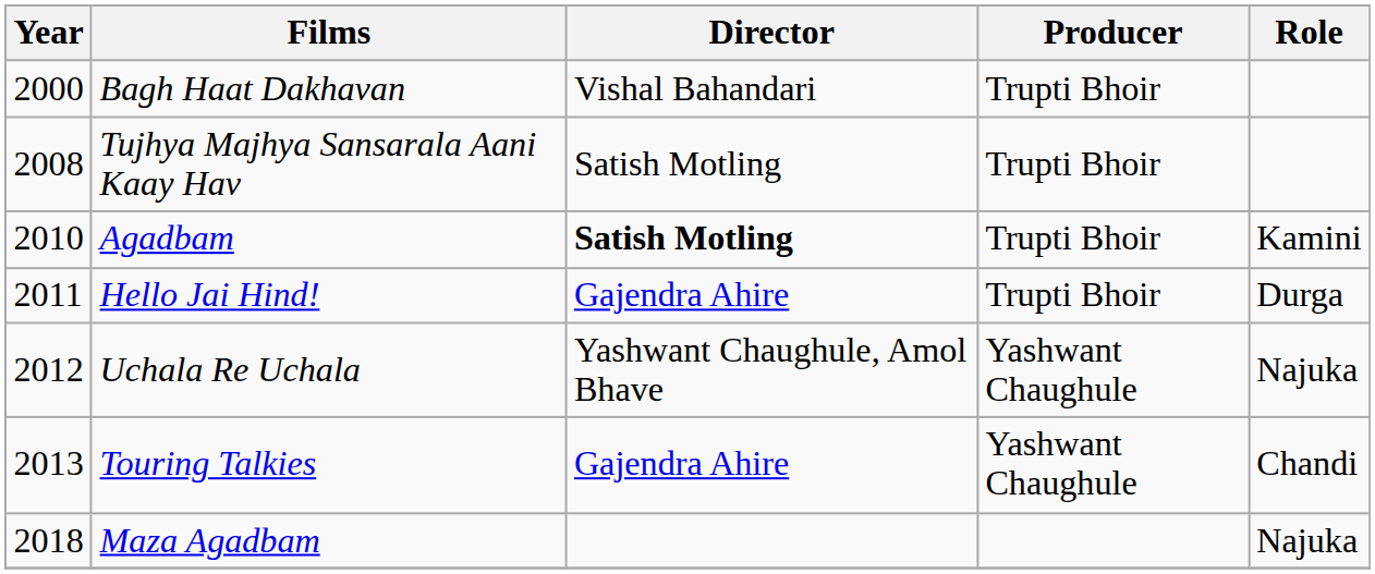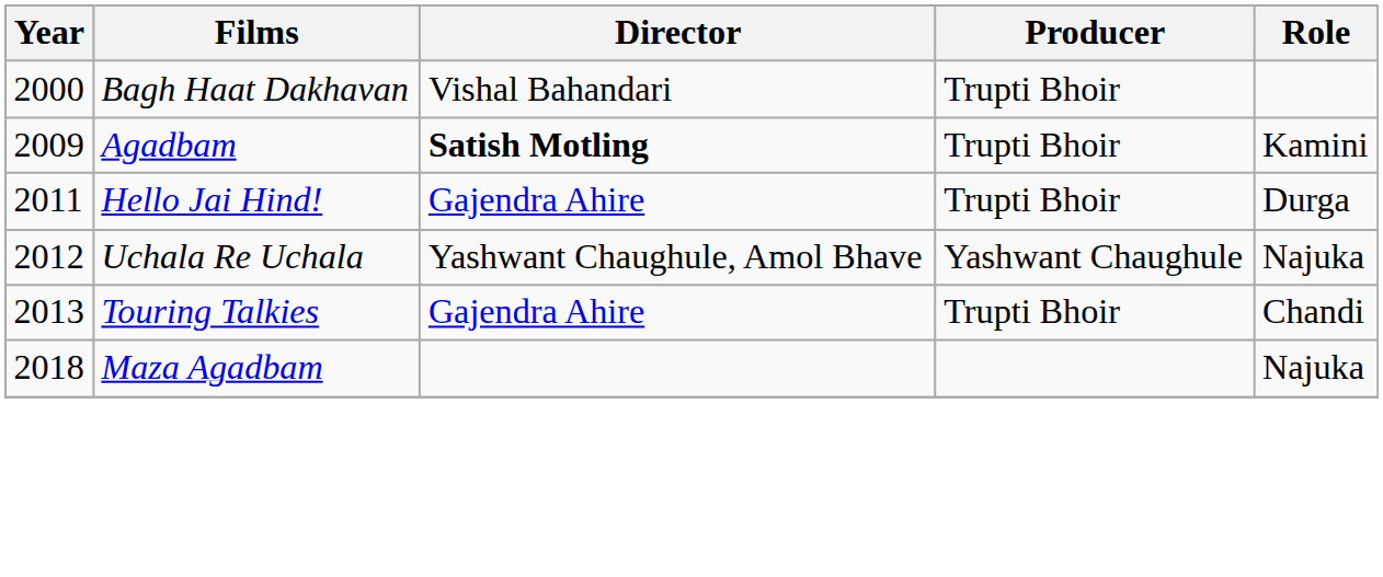 <table class="wikitable sortable" width="100%">
 <tr>
 <th>Year</th>
 <th class="unsortable">Films</th>
 <th>Director</th>
 <th>Producer</th>
 <th>Role</th>
 </tr>
 <tr>
 <td>2000</td>
 <td><em>Bagh Haat Dakhavan</em></td>
 <td>Vishal Bahandari</td>
 <td>Trupti Bhoir</td>
 <td></td>
 </tr>
 <tr>
-<td>2008</td>
-<td><em>Tujhya Majhya Sansarala Aani Kaay Hav</em></td>
-<td>Satish Motling</td>
-<td>Trupti Bhoir</td>
-<td></td>
-</tr>
-<tr>
-<td>2010</td>
+<td>2009</td>
 <td><em><a href='#'>Agadbam</a></em></td>
 <td><strong>Satish Motling</strong></td>
 <td>Trupti Bhoir</td>
 <td>Kamini</td>
 </tr>
 <tr>
 <td>2011</td>
 <td><em><a href='#'>Hello Jai Hind!</a></em></td>
 <td><a href='#'>Gajendra Ahire</a></td>
 <td>Trupti Bhoir</td>
 <td>Durga</td>
 </tr>
 <tr>
 <td>2012</td>
 <td><em>Uchala Re Uchala</em></td>
 <td>Yashwant Chaughule, Amol Bhave</td>
 <td>Yashwant Chaughule</td>
 <td>Najuka</td>
 </tr>
 <tr>
 <td>2013</td>
 <td><em><a href='#'>Touring Talkies</a></em></td>
 <td><a href='#'>Gajendra Ahire</a></td>
-<td>Yashwant Chaughule</td>
+<td>Trupti Bhoir</td>
 <td>Chandi</td>
 </tr>
 <tr>
 <td>2018</td>
 <td><em><a href='#'>Maza Agadbam</a></em></td>
 <td></td>
 <td></td>
 <td>Najuka</td>
 </tr>
 <tr>
 </tr>
 </table>
